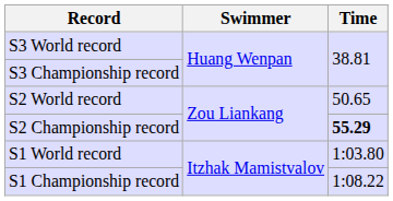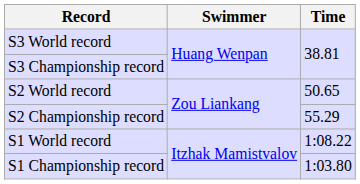 <table class="wikitable" style="text-align:left">
 <tr>
 <th>Record</th>
 <th>Swimmer</th>
 <th>Time</th>
 </tr>
 <tr bgcolor=ddddff>
 <td>S3 World record</td>
 <td rowspan="2"><a href='#'>Huang Wenpan</a> </td>
 <td rowspan="2">38.81</td>
 </tr>
 <tr bgcolor=ddddff>
 <td>S3 Championship record</td>
 </tr>
 <tr bgcolor=ddddff>
 <td>S2 World record</td>
 <td rowspan="2"><a href='#'>Zou Liankang</a> </td>
 <td>50.65</td>
 </tr>
 <tr bgcolor=ddddff>
 <td>S2 Championship record</td>
-<td><strong>55.29</strong></td>
+<td>55.29</td>
 </tr>
 <tr bgcolor=ddddff>
 <td>S1 World record</td>
 <td rowspan="2"><a href='#'>Itzhak Mamistvalov</a> </td>
-<td>1:03.80</td>
+<td>1:08.22</td>
 </tr>
 <tr bgcolor=ddddff>
 <td>S1 Championship record</td>
-<td>1:08.22</td>
+<td>1:03.80</td>
 </tr>
 </table>
